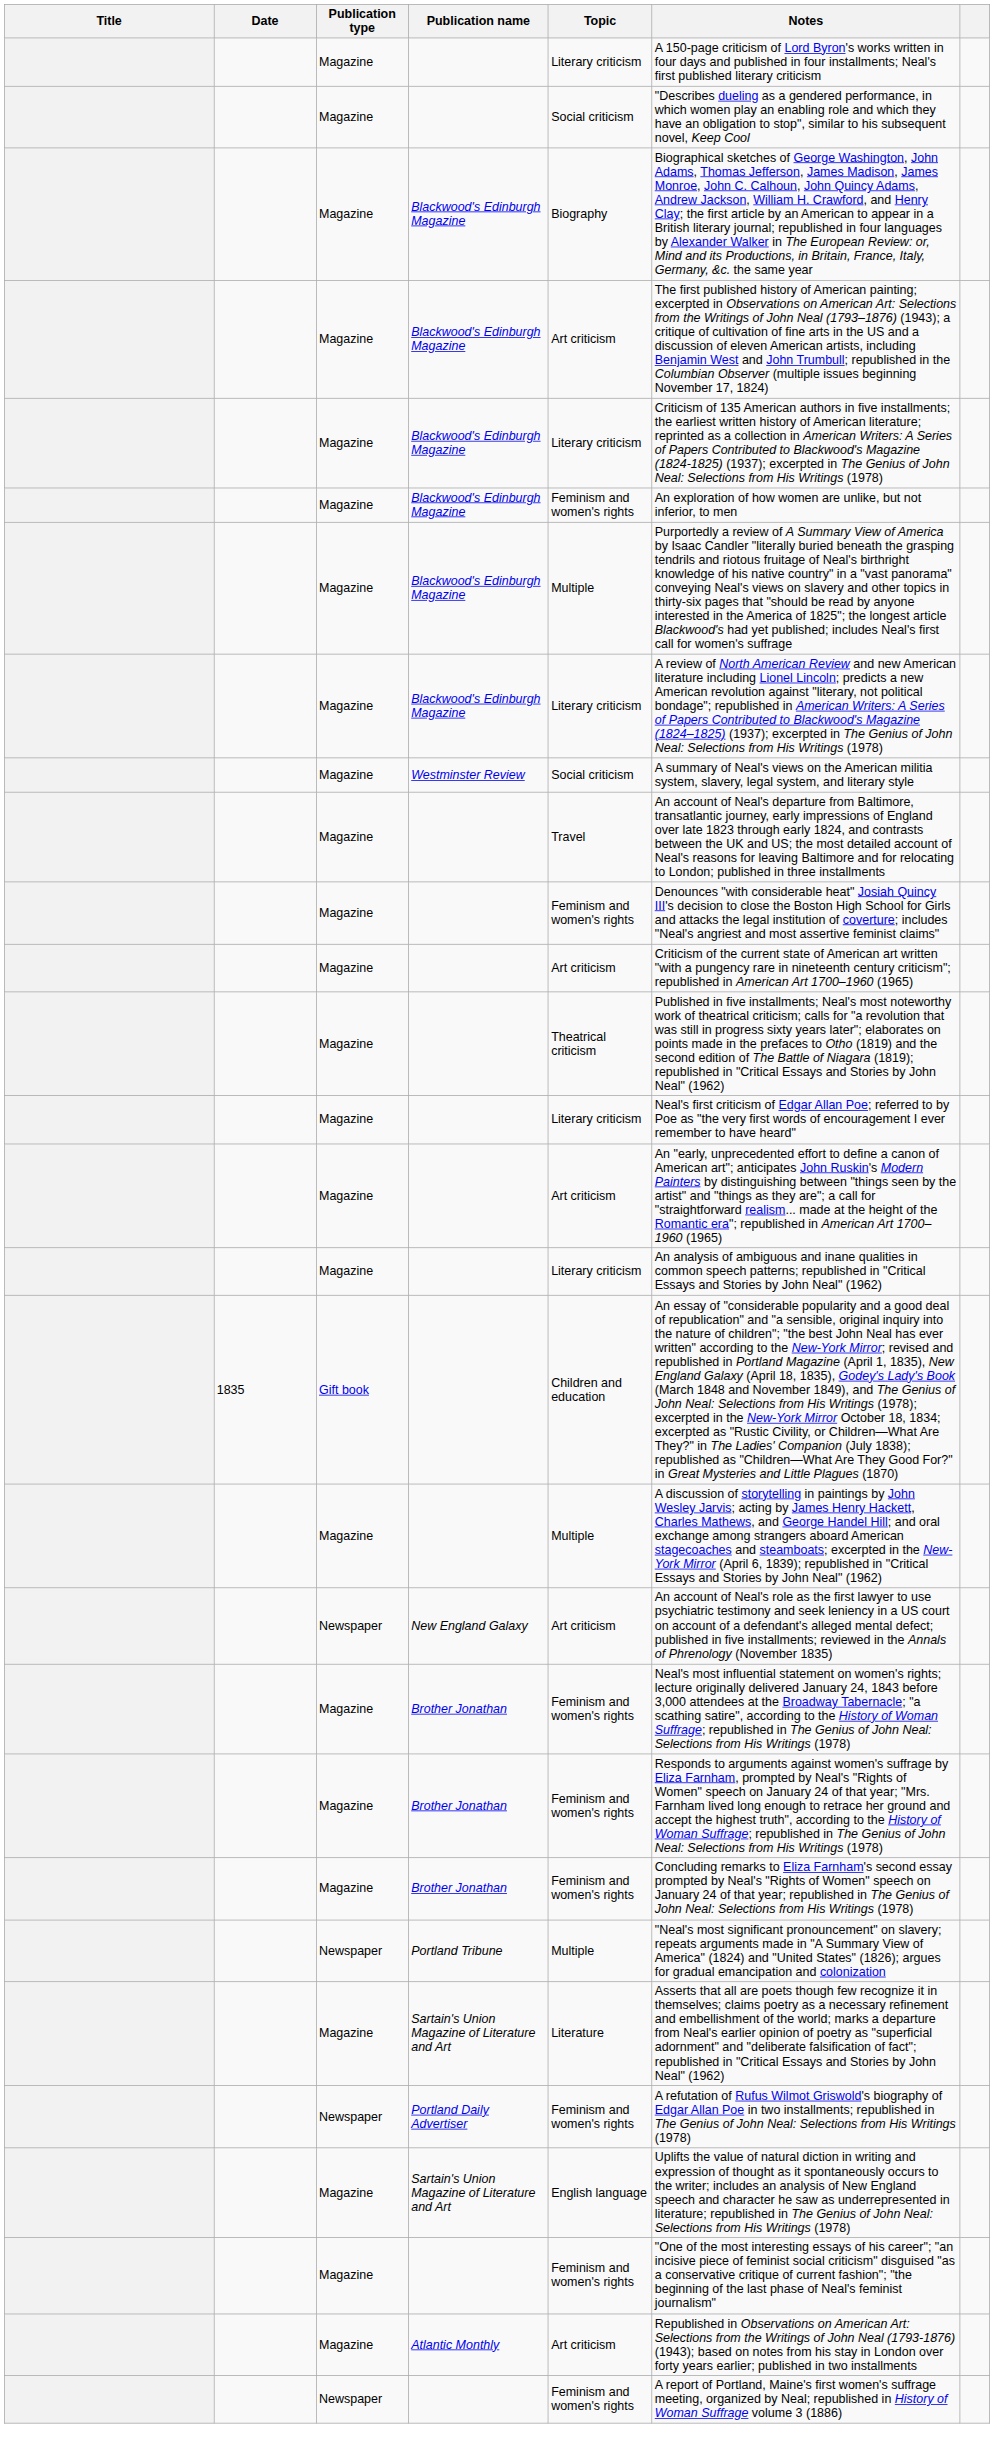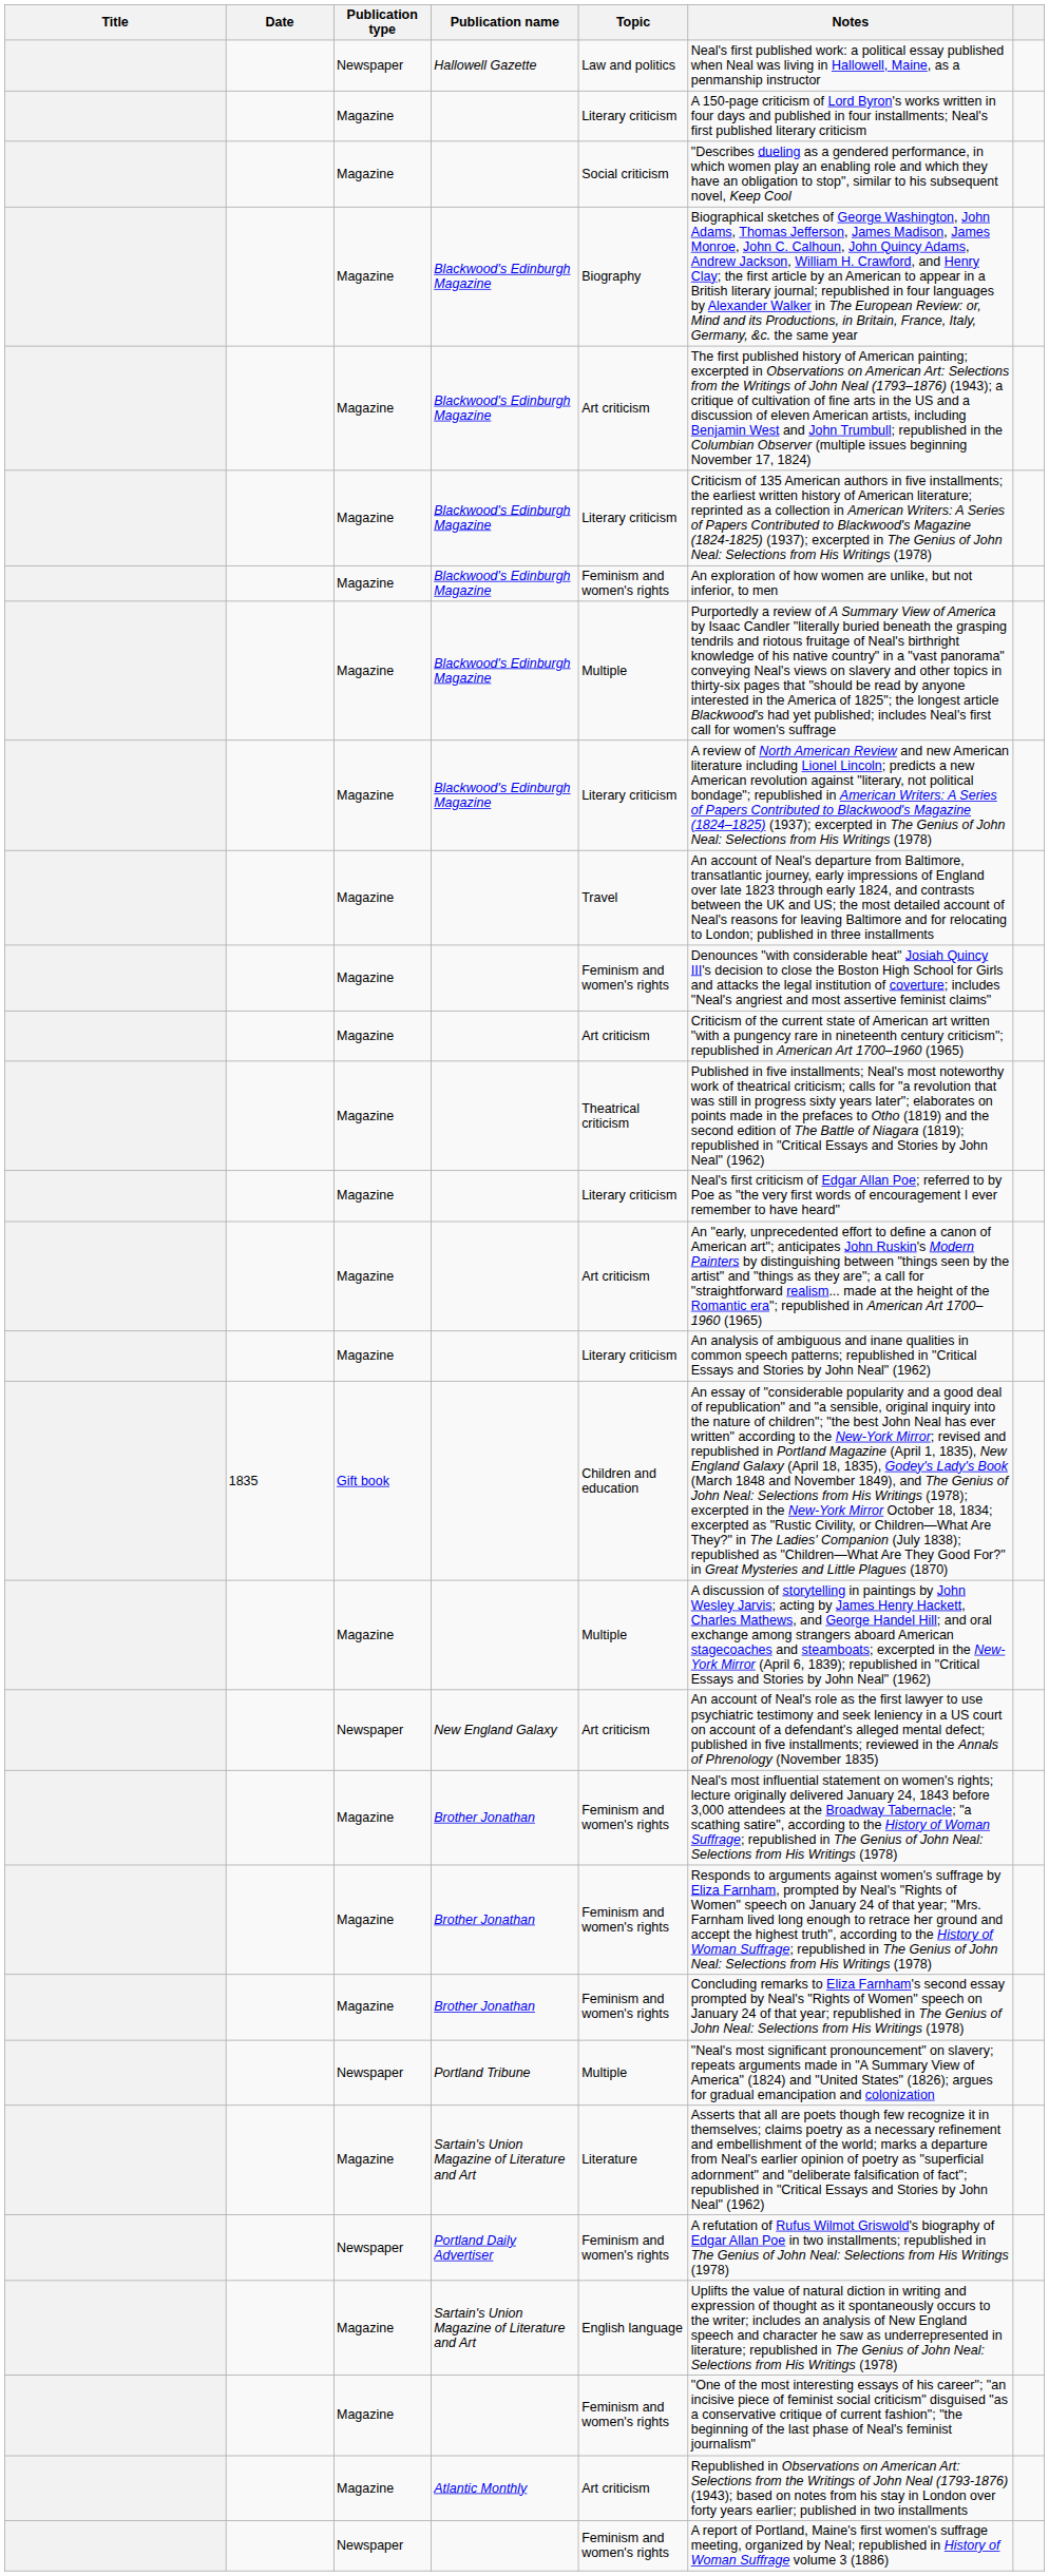 <table class="wikitable plainrowheaders sortable" style="margin-right: 0;">
 <tr>
 <th scope="col" style="width: 17em;">Title</th>
 <th scope="col" style="width: 8em;">Date</th>
 <th scope="col" style="width: 7em;">Publication type</th>
 <th scope="col" style="width: 11em;">Publication name</th>
 <th scope="col" style="width: 8em;">Topic</th>
 <th scope="col" style="width: 25em;" class="unsortable">Notes</th>
 <th scope="col" style="width: 2em;" class="unsortable"></th>
+</tr>
+<tr>
+<th scope="row"></th>
+<td></td>
+<td>Newspaper</td>
+<td><em>Hallowell Gazette</em></td>
+<td>Law and politics</td>
+<td>Neal's first published work: a political essay published when Neal was living in <a href='#'>Hallowell, Maine</a>, as a penmanship instructor</td>
+<td style="text-align: center;"></td>
 </tr>
 <tr>
 <th scope="row"></th>
 <td></td>
 <td>Magazine</td>
 <td></td>
 <td>Literary criticism</td>
 <td>A 150-page criticism of <a href='#'>Lord Byron</a>'s works written in four days and published in four installments; Neal's first published literary criticism</td>
 <td style="text-align: center;"></td>
 </tr>
 <tr>
 <th scope="row"></th>
 <td></td>
 <td>Magazine</td>
 <td></td>
 <td>Social criticism</td>
 <td>"Describes <a href='#'>dueling</a> as a gendered performance, in which women play an enabling role and which they have an obligation to stop", similar to his subsequent novel, <em>Keep Cool</em></td>
 <td style="text-align: center;"></td>
 </tr>
 <tr>
 <th scope="row"></th>
 <td></td>
 <td>Magazine</td>
 <td><em><a href='#'>Blackwood's Edinburgh Magazine</a></em></td>
 <td>Biography</td>
 <td>Biographical sketches of <a href='#'>George Washington</a>, <a href='#'>John Adams</a>, <a href='#'>Thomas Jefferson</a>, <a href='#'>James Madison</a>, <a href='#'>James Monroe</a>, <a href='#'>John C. Calhoun</a>, <a href='#'>John Quincy Adams</a>, <a href='#'>Andrew Jackson</a>, <a href='#'>William H. Crawford</a>, and <a href='#'>Henry Clay</a>; the first article by an American to appear in a British literary journal; republished in four languages by <a href='#'>Alexander Walker</a> in <em>The European Review: or, Mind and its Productions, in Britain, France, Italy, Germany, &c.</em> the same year</td>
 <td style="text-align: center;"></td>
 </tr>
 <tr>
 <th scope="row"></th>
 <td></td>
 <td>Magazine</td>
 <td><em><a href='#'>Blackwood's Edinburgh Magazine</a></em></td>
 <td>Art criticism</td>
 <td>The first published history of American painting; excerpted in <em>Observations on American Art: Selections from the Writings of John Neal (1793–1876)</em> (1943); a critique of cultivation of fine arts in the US and a discussion of eleven American artists, including <a href='#'>Benjamin West</a> and <a href='#'>John Trumbull</a>; republished in the <em>Columbian Observer</em> (multiple issues beginning November 17, 1824)</td>
 <td style="text-align: center;"></td>
 </tr>
 <tr>
 <th scope="row"></th>
 <td></td>
 <td>Magazine</td>
 <td><em><a href='#'>Blackwood's Edinburgh Magazine</a></em></td>
 <td>Literary criticism</td>
 <td>Criticism of 135 American authors in five installments; the earliest written history of American literature; reprinted as a collection in <em>American Writers: A Series of Papers Contributed to Blackwood's Magazine (1824-1825)</em> (1937); excerpted in <em>The Genius of John Neal: Selections from His Writings</em> (1978)</td>
 <td style="text-align: center;"></td>
 </tr>
 <tr>
 <th scope="row"></th>
 <td></td>
 <td>Magazine</td>
 <td><em><a href='#'>Blackwood's Edinburgh Magazine</a></em></td>
 <td>Feminism and women's rights</td>
 <td>An exploration of how women are unlike, but not inferior, to men</td>
 <td style="text-align: center;"></td>
 </tr>
 <tr>
 <th scope="row"></th>
 <td></td>
 <td>Magazine</td>
 <td><em><a href='#'>Blackwood's Edinburgh Magazine</a></em></td>
 <td>Multiple</td>
 <td>Purportedly a review of <em>A Summary View of America</em> by Isaac Candler "literally buried beneath the grasping tendrils and riotous fruitage of Neal's birthright knowledge of his native country" in a "vast panorama" conveying Neal's views on slavery and other topics in thirty-six pages that "should be read by anyone interested in the America of 1825"; the longest article <em>Blackwood's</em> had yet published; includes Neal's first call for women's suffrage</td>
 <td style="text-align: center;"></td>
 </tr>
 <tr>
 <th scope="row"></th>
 <td></td>
 <td>Magazine</td>
 <td><em><a href='#'>Blackwood's Edinburgh Magazine</a></em></td>
 <td>Literary criticism</td>
 <td>A review of <em><a href='#'>North American Review</a></em> and new American literature including <a href='#'>Lionel Lincoln</a>; predicts a new American revolution against "literary, not political bondage"; republished in <em><a href='#'>American Writers: A Series of Papers Contributed to Blackwood's Magazine (1824–1825)</a></em> (1937); excerpted in <em>The Genius of John Neal: Selections from His Writings</em> (1978)</td>
-<td style="text-align: center;"></td>
-</tr>
-<tr>
-<th scope="row"></th>
-<td></td>
-<td>Magazine</td>
-<td><em><a href='#'>Westminster Review</a></em></td>
-<td>Social criticism</td>
-<td>A summary of Neal's views on the American militia system, slavery, legal system, and literary style</td>
 <td style="text-align: center;"></td>
 </tr>
 <tr>
 <th scope="row"></th>
 <td></td>
 <td>Magazine</td>
 <td></td>
 <td>Travel</td>
 <td>An account of Neal's departure from Baltimore, transatlantic journey, early impressions of England over late 1823 through early 1824, and contrasts between the UK and US; the most detailed account of Neal's reasons for leaving Baltimore and for relocating to London; published in three installments</td>
 <td style="text-align: center;"></td>
 </tr>
 <tr>
 <th scope="row"></th>
 <td></td>
 <td>Magazine</td>
 <td></td>
 <td>Feminism and women's rights</td>
 <td>Denounces "with considerable heat" <a href='#'>Josiah Quincy III</a>'s decision to close the Boston High School for Girls and attacks the legal institution of <a href='#'>coverture</a>; includes "Neal's angriest and most assertive feminist claims"</td>
 <td style="text-align: center;"></td>
 </tr>
 <tr>
 <th scope="row"></th>
 <td></td>
 <td>Magazine</td>
 <td></td>
 <td>Art criticism</td>
 <td>Criticism of the current state of American art written "with a pungency rare in nineteenth century criticism"; republished in <em>American Art 1700–1960</em> (1965)</td>
 <td style="text-align: center;"></td>
 </tr>
 <tr>
 <th scope="row"></th>
 <td></td>
 <td>Magazine</td>
 <td></td>
 <td>Theatrical criticism</td>
 <td>Published in five installments; Neal's most noteworthy work of theatrical criticism; calls for "a revolution that was still in progress sixty years later"; elaborates on points made in the prefaces to <em>Otho</em> (1819) and the second edition of <em>The Battle of Niagara</em> (1819); republished in "Critical Essays and Stories by John Neal" (1962)</td>
 <td style="text-align: center;"></td>
 </tr>
 <tr>
 <th scope="row"></th>
 <td></td>
 <td>Magazine</td>
 <td></td>
 <td>Literary criticism</td>
 <td>Neal's first criticism of <a href='#'>Edgar Allan Poe</a>; referred to by Poe as "the very first words of encouragement I ever remember to have heard"</td>
 <td style="text-align: center;"></td>
 </tr>
 <tr>
 <th scope="row"></th>
 <td></td>
 <td>Magazine</td>
 <td></td>
 <td>Art criticism</td>
 <td>An "early, unprecedented effort to define a canon of American art"; anticipates <a href='#'>John Ruskin</a>'s <em><a href='#'>Modern Painters</a></em> by distinguishing between "things seen by the artist" and "things as they are"; a call for "straightforward <a href='#'>realism</a>... made at the height of the <a href='#'>Romantic era</a>"; republished in <em>American Art 1700–1960</em> (1965)</td>
 <td style="text-align: center;"></td>
 </tr>
 <tr>
 <th scope="row"></th>
 <td></td>
 <td>Magazine</td>
 <td></td>
 <td>Literary criticism</td>
 <td>An analysis of ambiguous and inane qualities in common speech patterns;  republished in "Critical Essays and Stories by John Neal" (1962)</td>
 <td style="text-align: center;"></td>
 </tr>
 <tr>
 <th scope="row"></th>
 <td>1835</td>
 <td><a href='#'>Gift book</a></td>
 <td></td>
 <td>Children and education</td>
 <td>An essay of "considerable popularity and a good deal of republication" and "a sensible, original inquiry into the nature of children"; "the best John Neal has ever written" according to the <em><a href='#'>New-York Mirror</a></em>; revised and republished in <em>Portland Magazine</em> (April 1, 1835), <em>New England Galaxy</em> (April 18, 1835), <em><a href='#'>Godey's Lady's Book</a></em> (March 1848 and November 1849), and <em>The Genius of John Neal: Selections from His Writings</em> (1978); excerpted in the <em><a href='#'>New-York Mirror</a></em> October 18, 1834; excerpted as "Rustic Civility, or Children—What Are They?" in <em>The Ladies' Companion</em> (July 1838); republished as "Children—What Are They Good For?" in <em>Great Mysteries and Little Plagues</em> (1870)</td>
 <td style="text-align: center;"></td>
 </tr>
 <tr>
 <th scope="row"></th>
 <td></td>
 <td>Magazine</td>
 <td></td>
 <td>Multiple</td>
 <td>A discussion of <a href='#'>storytelling</a> in paintings by <a href='#'>John Wesley Jarvis</a>; acting by <a href='#'>James Henry Hackett</a>, <a href='#'>Charles Mathews</a>, and <a href='#'>George Handel Hill</a>; and oral exchange among strangers aboard American <a href='#'>stagecoaches</a> and <a href='#'>steamboats</a>; excerpted in the <em><a href='#'>New-York Mirror</a></em> (April 6, 1839); republished in "Critical Essays and Stories by John Neal" (1962)</td>
 <td style="text-align: center;"></td>
 </tr>
 <tr>
 <th scope="row"></th>
 <td></td>
 <td>Newspaper</td>
 <td><em>New England Galaxy</em></td>
 <td>Art criticism</td>
 <td>An account of Neal's role as the first lawyer to use psychiatric testimony and seek leniency in a US court on account of a defendant's alleged mental defect; published in five installments; reviewed in the <em>Annals of Phrenology</em> (November 1835)</td>
 <td style="text-align: center;"></td>
 </tr>
 <tr>
 <th scope="row"></th>
 <td></td>
 <td>Magazine</td>
 <td><em><a href='#'>Brother Jonathan</a></em></td>
 <td>Feminism and women's rights</td>
 <td>Neal's most influential statement on women's rights; lecture originally delivered January 24, 1843 before 3,000 attendees at the <a href='#'>Broadway Tabernacle</a>; "a scathing satire", according to the <em><a href='#'>History of Woman Suffrage</a></em>; republished in <em>The Genius of John Neal: Selections from His Writings</em> (1978)</td>
 <td style="text-align: center;"></td>
 </tr>
 <tr>
 <th scope="row"></th>
 <td></td>
 <td>Magazine</td>
 <td><em><a href='#'>Brother Jonathan</a></em></td>
 <td>Feminism and women's rights</td>
 <td>Responds to arguments against women's suffrage by <a href='#'>Eliza Farnham</a>, prompted by Neal's "Rights of Women" speech on January 24 of that year; "Mrs. Farnham lived long enough to retrace her ground and accept the highest truth", according to the <em><a href='#'>History of Woman Suffrage</a></em>; republished in <em>The Genius of John Neal: Selections from His Writings</em> (1978)</td>
 <td style="text-align: center;"></td>
 </tr>
 <tr>
 <th scope="row"></th>
 <td></td>
 <td>Magazine</td>
 <td><em><a href='#'>Brother Jonathan</a></em></td>
 <td>Feminism and women's rights</td>
 <td>Concluding remarks to <a href='#'>Eliza Farnham</a>'s second essay prompted by Neal's "Rights of Women" speech on January 24 of that year; republished in <em>The Genius of John Neal: Selections from His Writings</em> (1978)</td>
 <td style="text-align: center;"></td>
 </tr>
 <tr>
 <th scope="row"></th>
 <td></td>
 <td>Newspaper</td>
 <td><em>Portland Tribune</em></td>
 <td>Multiple</td>
 <td>"Neal's most significant pronouncement" on slavery; repeats arguments made in "A Summary View of America" (1824) and "United States" (1826); argues for gradual emancipation and <a href='#'>colonization</a></td>
 <td style="text-align: center;"></td>
 </tr>
 <tr>
 <th scope="row"></th>
 <td></td>
 <td>Magazine</td>
 <td><em>Sartain's Union Magazine of Literature and Art</em></td>
 <td>Literature</td>
 <td>Asserts that all are poets though few recognize it in themselves; claims poetry as a necessary refinement and embellishment of the world; marks a departure from Neal's earlier opinion of poetry as "superficial adornment" and "deliberate falsification of fact"; republished in "Critical Essays and Stories by John Neal" (1962)</td>
 <td style="text-align: center;"></td>
 </tr>
 <tr>
 <th scope="row"></th>
 <td></td>
 <td>Newspaper</td>
 <td><em><a href='#'>Portland Daily Advertiser</a></em></td>
 <td>Feminism and women's rights</td>
 <td>A refutation of <a href='#'>Rufus Wilmot Griswold</a>'s biography of <a href='#'>Edgar Allan Poe</a> in two installments; republished in <em>The Genius of John Neal: Selections from His Writings</em> (1978)</td>
 <td style="text-align: center;"></td>
 </tr>
 <tr>
 <th scope="row"></th>
 <td></td>
 <td>Magazine</td>
 <td><em>Sartain's Union Magazine of Literature and Art</em></td>
 <td>English language</td>
 <td>Uplifts the value of natural diction in writing and expression of thought as it spontaneously occurs to the writer; includes an analysis of New England speech and character he saw as underrepresented in literature; republished in <em>The Genius of John Neal: Selections from His Writings</em> (1978)</td>
 <td style="text-align: center;"></td>
 </tr>
 <tr>
 <th scope="row"></th>
 <td></td>
 <td>Magazine</td>
 <td></td>
 <td>Feminism and women's rights</td>
 <td>"One of the most interesting essays of his career"; "an incisive piece of feminist social criticism" disguised "as a conservative critique of current fashion"; "the beginning of the last phase of Neal's feminist journalism"</td>
 <td style="text-align: center;"></td>
 </tr>
 <tr>
 <th scope="row"></th>
 <td></td>
 <td>Magazine</td>
 <td><em><a href='#'>Atlantic Monthly</a></em></td>
 <td>Art criticism</td>
 <td>Republished in <em>Observations on American Art: Selections from the Writings of John Neal (1793-1876)</em> (1943); based on notes from his stay in London over forty years earlier; published in two installments</td>
 <td style="text-align: center;"></td>
 </tr>
 <tr>
 <th scope="row"></th>
 <td></td>
 <td>Newspaper</td>
 <td></td>
 <td>Feminism and women's rights</td>
 <td>A report of Portland, Maine's first women's suffrage meeting, organized by Neal; republished in <em><a href='#'>History of Woman Suffrage</a></em> volume 3 (1886)</td>
 <td style="text-align: center;"></td>
 </tr>
 </table>
